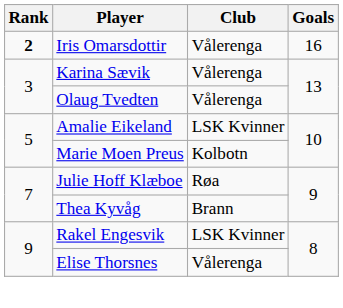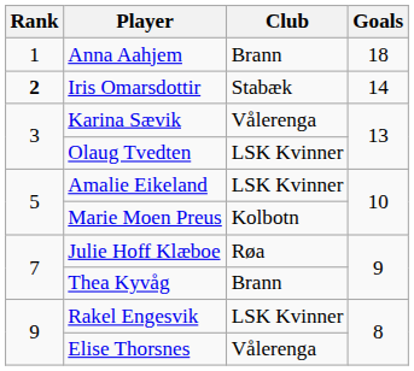 <table class="wikitable sortable" style="text-align:center">
 <tr>
 <th>Rank</th>
 <th>Player</th>
 <th>Club</th>
 <th>Goals</th>
 </tr>
 <tr>
+<td rowspan=1>1</td>
+<td align=left> <a href='#'>Anna Aahjem</a></td>
+<td align=left>Brann</td>
+<td rowspan=1>18</td>
+</tr>
+<tr>
 <td><strong>2</strong></td>
 <td align=left> <a href='#'>Iris Omarsdottir</a></td>
-<td align=left>Vålerenga</td>
-<td>16</td>
+<td align=left>Stabæk</td>
+<td>14</td>
 </tr>
 <tr>
 <td rowspan=2>3</td>
 <td align=left> <a href='#'>Karina Sævik</a></td>
 <td align=left>Vålerenga</td>
 <td rowspan=2>13</td>
 </tr>
 <tr>
 <td align=left> <a href='#'>Olaug Tvedten</a></td>
-<td align=left>Vålerenga</td>
+<td align=left>LSK Kvinner</td>
 </tr>
 <tr>
 <td rowspan=2>5</td>
 <td align=left> <a href='#'>Amalie Eikeland</a></td>
 <td align=left>LSK Kvinner</td>
 <td rowspan=2>10</td>
 </tr>
 <tr>
 <td align=left> <a href='#'>Marie Moen Preus</a></td>
 <td align=left>Kolbotn</td>
 </tr>
 <tr>
 <td rowspan=2>7</td>
 <td align=left> <a href='#'>Julie Hoff Klæboe</a></td>
 <td align=left>Røa</td>
 <td rowspan=2>9</td>
 </tr>
 <tr>
 <td align=left> <a href='#'>Thea Kyvåg</a></td>
 <td align=left>Brann</td>
 </tr>
 <tr>
 <td rowspan=2>9</td>
 <td align=left> <a href='#'>Rakel Engesvik</a></td>
 <td align=left>LSK Kvinner</td>
 <td rowspan=2>8</td>
 </tr>
 <tr>
 <td align=left> <a href='#'>Elise Thorsnes</a></td>
 <td align=left>Vålerenga</td>
 </tr>
 </table>
